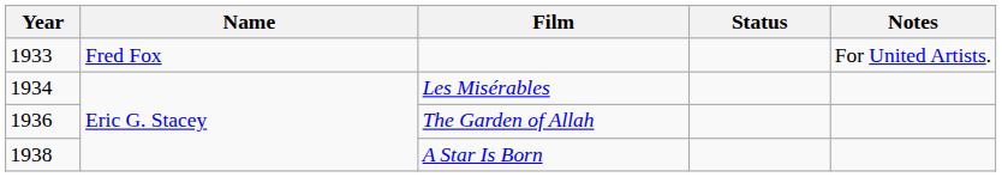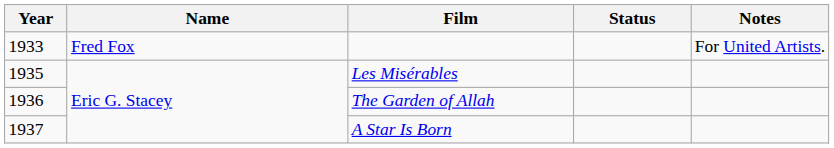 <table class="wikitable">
 <tr style="background:#ebf5ff;">
 <th style="width:050px;">Year</th>
 <th style="width:250px;">Name</th>
 <th style="width:200px;">Film</th>
 <th style="width:100px;">Status</th>
 <th>Notes</th>
 </tr>
 <tr>
 <td>1933</td>
 <td><a href='#'>Fred Fox</a></td>
 <td></td>
 <td></td>
 <td>For <a href='#'>United Artists</a>.</td>
 </tr>
 <tr>
-<td>1934</td>
+<td>1935</td>
 <td rowspan="3"><a href='#'>Eric G. Stacey</a></td>
 <td><em><a href='#'>Les Misérables</a></em></td>
 <td></td>
 <td></td>
 </tr>
 <tr>
 <td>1936</td>
 <td><em><a href='#'>The Garden of Allah</a></em></td>
 <td></td>
 <td></td>
 </tr>
 <tr>
-<td>1938</td>
+<td>1937</td>
 <td><em><a href='#'>A Star Is Born</a></em></td>
 <td></td>
 <td></td>
 </tr>
 </table>
